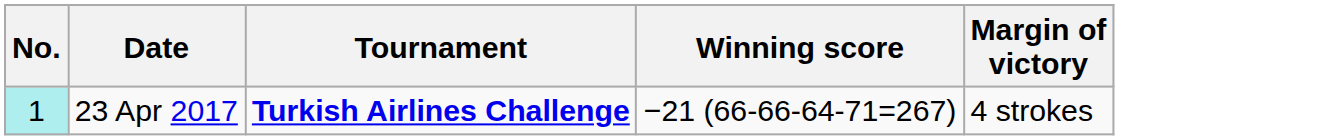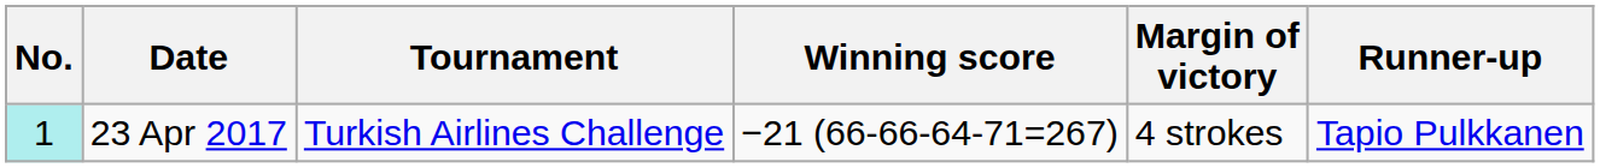 <table class="wikitable" style="font-size:95%;">
 <tr>
 <th>No.</th>
 <th>Date</th>
 <th>Tournament</th>
 <th>Winning score</th>
 <th>Margin of<br>victory</th>
+<th>Runner-up</th>
 </tr>
 <tr>
 <td align=center style="background: paleturquoise;">1</td>
 <td align=right>23 Apr <a href='#'>2017</a></td>
-<td><strong><a href='#'>Turkish Airlines Challenge</a></strong></td>
+<td><a href='#'>Turkish Airlines Challenge</a></td>
 <td>−21 (66-66-64-71=267)</td>
 <td>4 strokes</td>
+<td> <a href='#'>Tapio Pulkkanen</a></td>
 </tr>
 </table>
